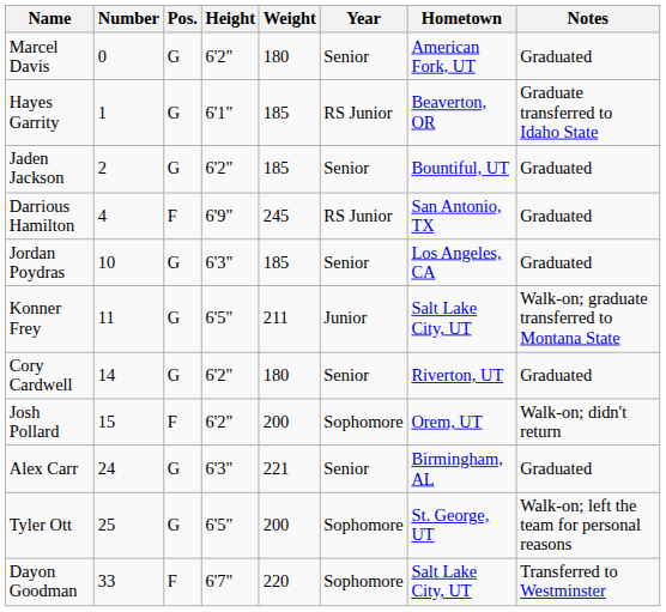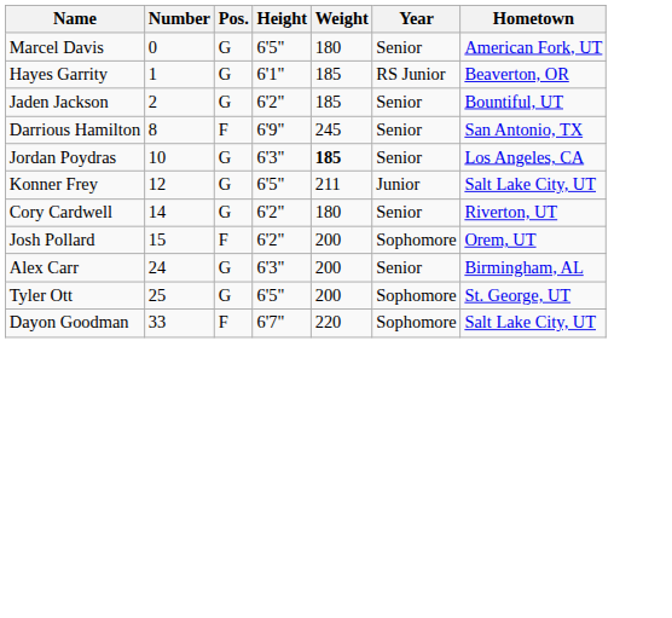 <table class="wikitable sortable" border="1">
 <tr>
 <th>Name</th>
 <th>Number</th>
 <th>Pos.</th>
 <th>Height</th>
 <th>Weight</th>
 <th>Year</th>
 <th>Hometown</th>
-<th class="unsortable">Notes</th>
 </tr>
 <tr>
 <td>Marcel Davis</td>
 <td>0</td>
 <td>G</td>
-<td>6'2"</td>
+<td>6'5"</td>
 <td>180</td>
 <td>Senior</td>
 <td><a href='#'>American Fork, UT</a></td>
-<td>Graduated</td>
 </tr>
 <tr>
 <td>Hayes Garrity</td>
 <td>1</td>
 <td>G</td>
 <td>6'1"</td>
 <td>185</td>
 <td>RS Junior</td>
 <td><a href='#'>Beaverton, OR</a></td>
-<td>Graduate transferred to <a href='#'>Idaho State</a></td>
 </tr>
 <tr>
 <td>Jaden Jackson</td>
 <td>2</td>
 <td>G</td>
 <td>6'2"</td>
 <td>185</td>
 <td>Senior</td>
 <td><a href='#'>Bountiful, UT</a></td>
-<td>Graduated</td>
 </tr>
 <tr>
 <td>Darrious Hamilton</td>
-<td>4</td>
+<td>8</td>
 <td>F</td>
 <td>6'9"</td>
 <td>245</td>
-<td>RS Junior</td>
+<td>Senior</td>
 <td><a href='#'>San Antonio, TX</a></td>
-<td>Graduated</td>
 </tr>
 <tr>
 <td>Jordan Poydras</td>
 <td>10</td>
 <td>G</td>
 <td>6'3"</td>
-<td>185</td>
+<td><strong>185</strong></td>
 <td>Senior</td>
 <td><a href='#'>Los Angeles, CA</a></td>
-<td>Graduated</td>
 </tr>
 <tr>
 <td>Konner Frey</td>
-<td>11</td>
+<td>12</td>
 <td>G</td>
 <td>6'5"</td>
 <td>211</td>
 <td>Junior</td>
 <td><a href='#'>Salt Lake City, UT</a></td>
-<td>Walk-on; graduate transferred to <a href='#'>Montana State</a></td>
 </tr>
 <tr>
 <td>Cory Cardwell</td>
 <td>14</td>
 <td>G</td>
 <td>6'2"</td>
 <td>180</td>
 <td>Senior</td>
 <td><a href='#'>Riverton, UT</a></td>
-<td>Graduated</td>
 </tr>
 <tr>
 <td>Josh Pollard</td>
 <td>15</td>
 <td>F</td>
 <td>6'2"</td>
 <td>200</td>
 <td>Sophomore</td>
 <td><a href='#'>Orem, UT</a></td>
-<td>Walk-on; didn't return</td>
 </tr>
 <tr>
 <td>Alex Carr</td>
 <td>24</td>
 <td>G</td>
 <td>6'3"</td>
-<td>221</td>
+<td>200</td>
 <td>Senior</td>
 <td><a href='#'>Birmingham, AL</a></td>
-<td>Graduated</td>
 </tr>
 <tr>
 <td>Tyler Ott</td>
 <td>25</td>
 <td>G</td>
 <td>6'5"</td>
 <td>200</td>
 <td>Sophomore</td>
 <td><a href='#'>St. George, UT</a></td>
-<td>Walk-on; left the team for personal reasons</td>
 </tr>
 <tr>
 <td>Dayon Goodman</td>
 <td>33</td>
 <td>F</td>
 <td>6'7"</td>
 <td>220</td>
 <td>Sophomore</td>
 <td><a href='#'>Salt Lake City, UT</a></td>
-<td>Transferred to <a href='#'>Westminster</a></td>
 </tr>
 </table>
